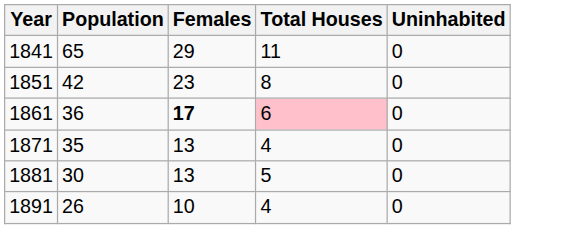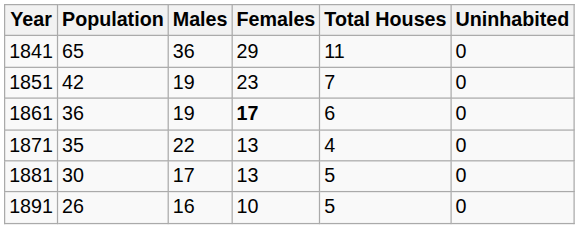 <table class="wikitable">
 <tr>
 <th>Year</th>
 <th>Population</th>
+<th>Males</th>
 <th>Females</th>
 <th>Total Houses</th>
 <th>Uninhabited</th>
 </tr>
 <tr>
 <td>1841</td>
 <td>65</td>
+<td>36</td>
 <td>29</td>
 <td>11</td>
 <td>0</td>
 </tr>
 <tr>
 <td>1851</td>
 <td>42</td>
+<td>19</td>
 <td>23</td>
-<td>8</td>
+<td>7</td>
 <td>0</td>
 </tr>
 <tr>
 <td>1861</td>
 <td>36</td>
+<td>19</td>
 <td><strong>17</strong></td>
-<td style="background: pink;">6</td>
+<td>6</td>
 <td>0</td>
 </tr>
 <tr>
 <td>1871</td>
 <td>35</td>
+<td>22</td>
 <td>13</td>
 <td>4</td>
 <td>0</td>
 </tr>
 <tr>
 <td>1881</td>
 <td>30</td>
+<td>17</td>
 <td>13</td>
 <td>5</td>
 <td>0</td>
 </tr>
 <tr>
 <td>1891</td>
 <td>26</td>
+<td>16</td>
 <td>10</td>
-<td>4</td>
+<td>5</td>
 <td>0</td>
 </tr>
 </table>
